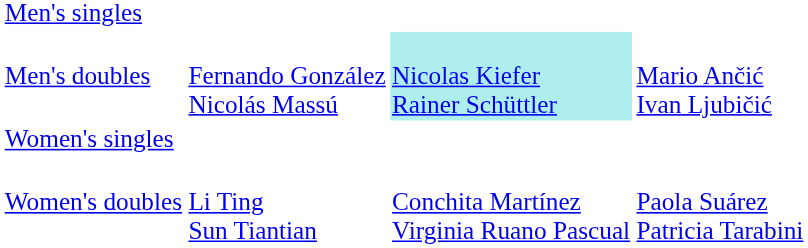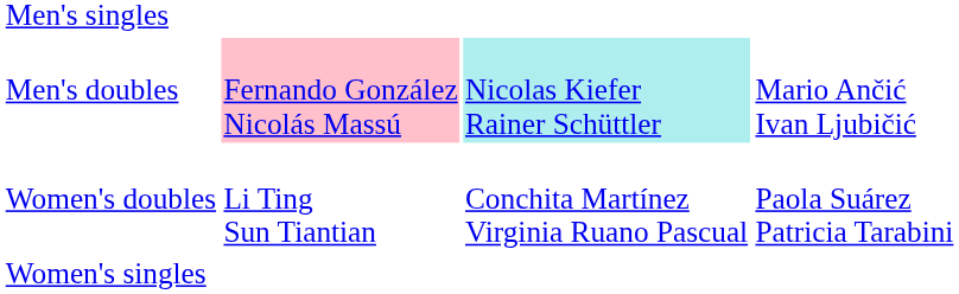 <table>
 <tr>
 <td><a href='#'>Men's singles</a></td>
 <td></td>
 <td></td>
 <td></td>
 </tr>
 <tr>
 <td><a href='#'>Men's doubles</a></td>
-<td><br><a href='#'>Fernando González</a><br><a href='#'>Nicolás Massú</a></td>
+<td style="background: pink;"><br><a href='#'>Fernando González</a><br><a href='#'>Nicolás Massú</a></td>
 <td style="background: paleturquoise;"><br><a href='#'>Nicolas Kiefer</a><br><a href='#'>Rainer Schüttler</a></td>
 <td><br><a href='#'>Mario Ančić</a><br><a href='#'>Ivan Ljubičić</a></td>
+</tr>
+<tr>
+<td><a href='#'>Women's doubles</a></td>
+<td><br><a href='#'>Li Ting</a><br><a href='#'>Sun Tiantian</a></td>
+<td><br><a href='#'>Conchita Martínez</a><br><a href='#'>Virginia Ruano Pascual</a></td>
+<td><br><a href='#'>Paola Suárez</a><br><a href='#'>Patricia Tarabini</a></td>
 </tr>
 <tr>
 <td><a href='#'>Women's singles</a></td>
 <td></td>
 <td></td>
 <td></td>
 </tr>
-<tr>
-<td><a href='#'>Women's doubles</a></td>
-<td><br><a href='#'>Li Ting</a><br><a href='#'>Sun Tiantian</a></td>
-<td><br><a href='#'>Conchita Martínez</a><br><a href='#'>Virginia Ruano Pascual</a></td>
-<td><br><a href='#'>Paola Suárez</a><br><a href='#'>Patricia Tarabini</a></td>
-</tr>
 </table>
